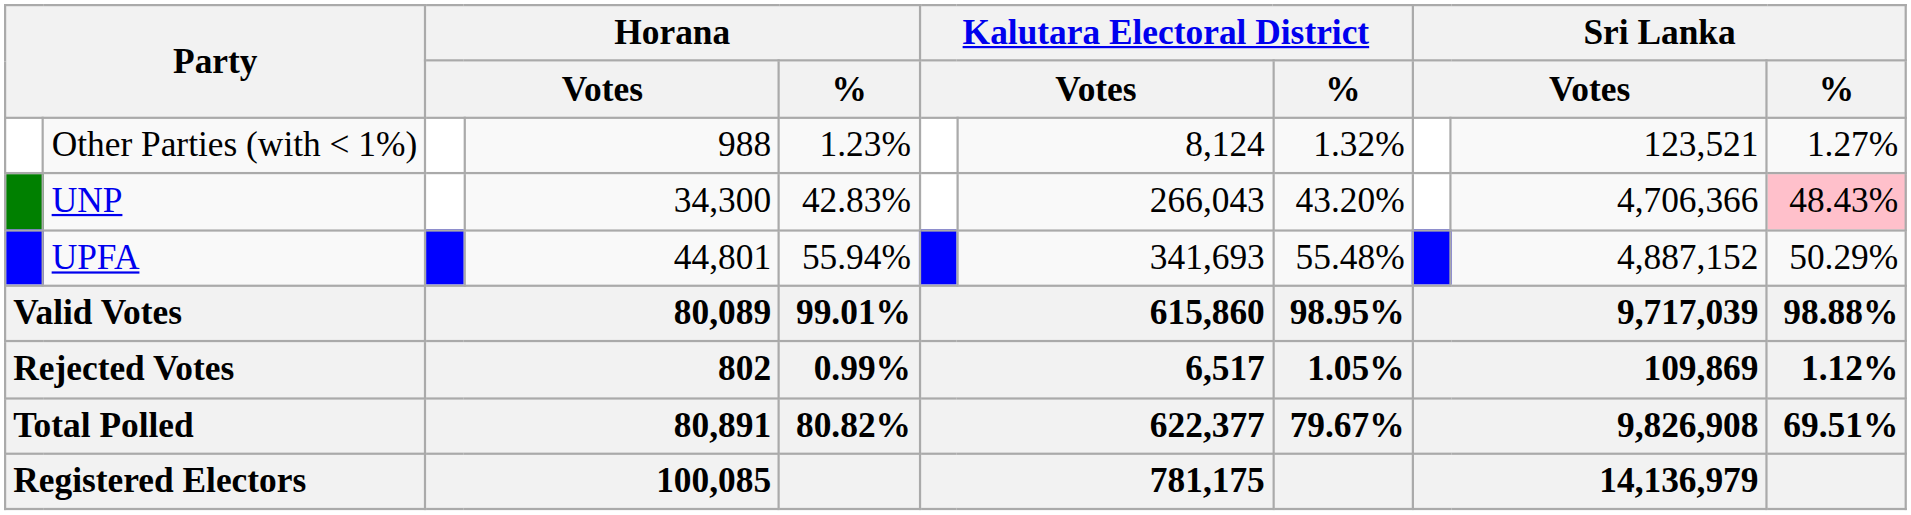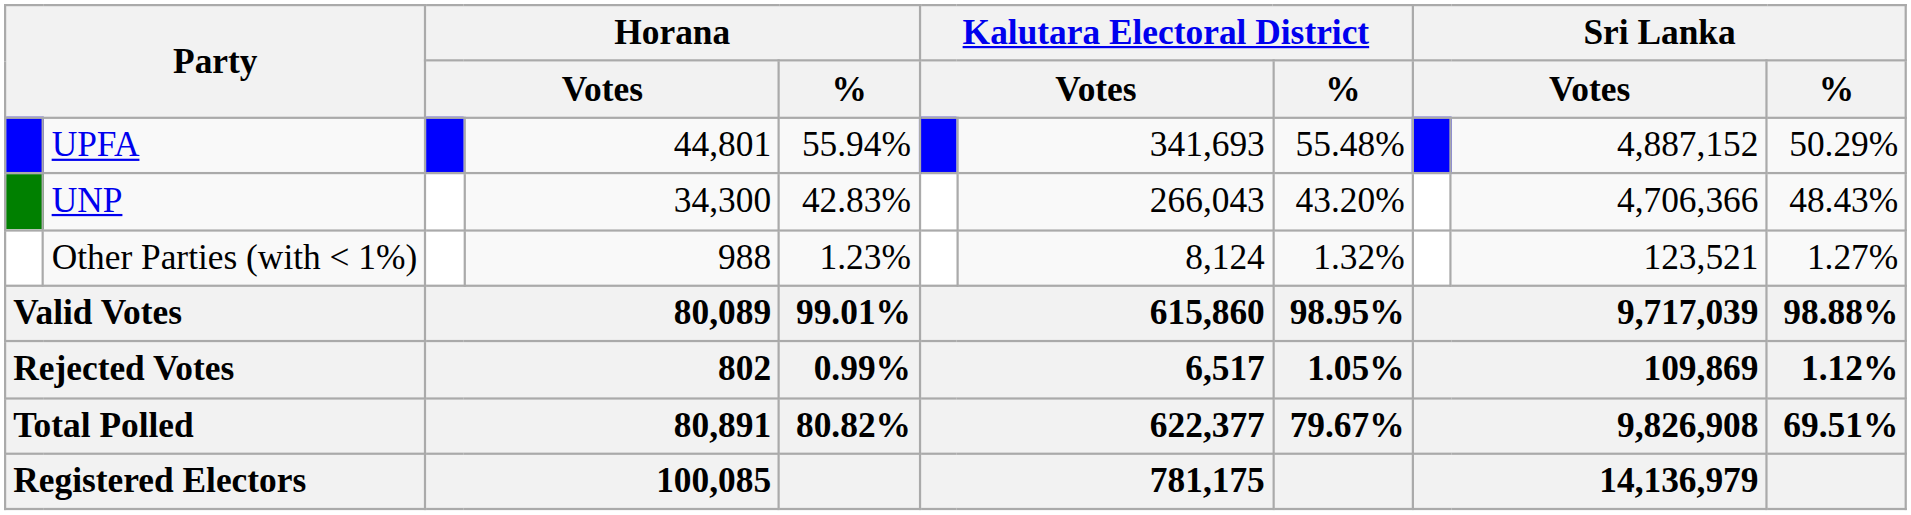 <table class="wikitable">
 <tr>
 <th colspan="2" width="144px"rowspan="2">Party</th>
 <th colspan="3" width="216px">Horana</th>
 <th colspan="3" width="216px"><a href='#'>Kalutara Electoral District</a></th>
 <th colspan="3" width="216px">Sri Lanka</th>
 </tr>
 <tr>
 <th colspan="2" width="144px">Votes</th>
 <th>%</th>
 <th colspan="2" width="144px">Votes</th>
 <th>%</th>
 <th colspan="2" width="144px">Votes</th>
 <th>%</th>
 </tr>
 <tr>
-<td style="background-color:white;" width="10px"></td>
-<td style="text-align:left;">Other Parties (with < 1%)</td>
-<td style="background-color:white;" width="10px"></td>
-<td style="text-align:right;">988</td>
-<td style="text-align:right;">1.23%</td>
-<td style="background-color:white;" width="10px"></td>
-<td style="text-align:right;">8,124</td>
-<td style="text-align:right;">1.32%</td>
-<td style="background-color:white;" width="10px"></td>
-<td style="text-align:right;">123,521</td>
-<td style="text-align:right;">1.27%</td>
+<td style="background-color:blue;" width="10px"></td>
+<td style="text-align:left;"><a href='#'>UPFA</a></td>
+<td style="background-color:blue;" width="10px"></td>
+<td style="text-align:right;">44,801</td>
+<td style="text-align:right;">55.94%</td>
+<td style="background-color:blue;" width="10px"></td>
+<td style="text-align:right;">341,693</td>
+<td style="text-align:right;">55.48%</td>
+<td style="background-color:blue;" width="10px"></td>
+<td style="text-align:right;">4,887,152</td>
+<td style="text-align:right;">50.29%</td>
 </tr>
 <tr>
 <td style="background-color:green;" width="10px"></td>
 <td style="text-align:left;"><a href='#'>UNP</a></td>
 <td style="background-color:white;" width="10px"></td>
 <td style="text-align:right;">34,300</td>
 <td style="text-align:right;">42.83%</td>
 <td style="background-color:white;" width="10px"></td>
 <td style="text-align:right;">266,043</td>
 <td style="text-align:right;">43.20%</td>
 <td style="background-color:white;" width="10px"></td>
 <td style="text-align:right;">4,706,366</td>
-<td style="background: pink; text-align:right;">48.43%</td>
+<td style="text-align:right;">48.43%</td>
 </tr>
 <tr>
-<td style="background-color:blue;" width="10px"></td>
-<td style="text-align:left;"><a href='#'>UPFA</a></td>
-<td style="background-color:blue;" width="10px"></td>
-<td style="text-align:right;">44,801</td>
-<td style="text-align:right;">55.94%</td>
-<td style="background-color:blue;" width="10px"></td>
-<td style="text-align:right;">341,693</td>
-<td style="text-align:right;">55.48%</td>
-<td style="background-color:blue;" width="10px"></td>
-<td style="text-align:right;">4,887,152</td>
-<td style="text-align:right;">50.29%</td>
+<td style="background-color:white;" width="10px"></td>
+<td style="text-align:left;">Other Parties (with < 1%)</td>
+<td style="background-color:white;" width="10px"></td>
+<td style="text-align:right;">988</td>
+<td style="text-align:right;">1.23%</td>
+<td style="background-color:white;" width="10px"></td>
+<td style="text-align:right;">8,124</td>
+<td style="text-align:right;">1.32%</td>
+<td style="background-color:white;" width="10px"></td>
+<td style="text-align:right;">123,521</td>
+<td style="text-align:right;">1.27%</td>
 </tr>
 <tr>
 <th colspan="2" width="144px"style="text-align:left;">Valid Votes</th>
 <th style="text-align:right;"colspan="2" width="144px">80,089</th>
 <th style="text-align:right;">99.01%</th>
 <th style="text-align:right;"colspan="2" width="144px">615,860</th>
 <th style="text-align:right;">98.95%</th>
 <th style="text-align:right;"colspan="2" width="144px">9,717,039</th>
 <th style="text-align:right;">98.88%</th>
 </tr>
 <tr>
 <th colspan="2" width="144px"style="text-align:left;">Rejected Votes</th>
 <th style="text-align:right;"colspan="2" width="144px">802</th>
 <th style="text-align:right;">0.99%</th>
 <th style="text-align:right;"colspan="2" width="144px">6,517</th>
 <th style="text-align:right;">1.05%</th>
 <th style="text-align:right;"colspan="2" width="144px">109,869</th>
 <th style="text-align:right;">1.12%</th>
 </tr>
 <tr>
 <th colspan="2" width="144px"style="text-align:left;">Total Polled</th>
 <th style="text-align:right;"colspan="2" width="144px">80,891</th>
 <th style="text-align:right;">80.82%</th>
 <th style="text-align:right;"colspan="2" width="144px">622,377</th>
 <th style="text-align:right;">79.67%</th>
 <th style="text-align:right;"colspan="2" width="144px">9,826,908</th>
 <th style="text-align:right;">69.51%</th>
 </tr>
 <tr>
 <th colspan="2" width="144px"style="text-align:left;">Registered Electors</th>
 <th style="text-align:right;"colspan="2" width="144px">100,085</th>
 <th></th>
 <th style="text-align:right;"colspan="2" width="144px">781,175</th>
 <th></th>
 <th style="text-align:right;"colspan="2" width="144px">14,136,979</th>
 <th></th>
 </tr>
 </table>
